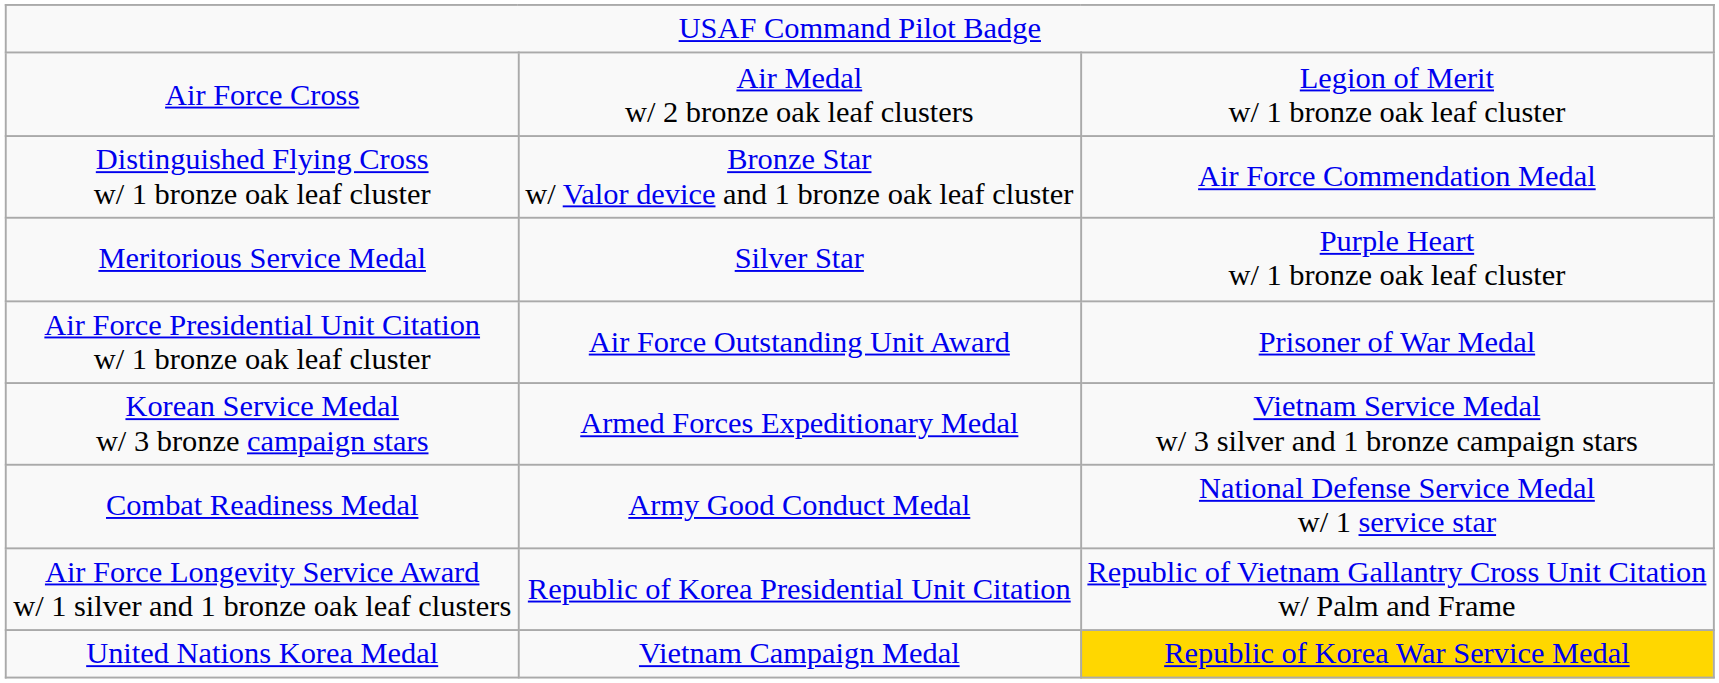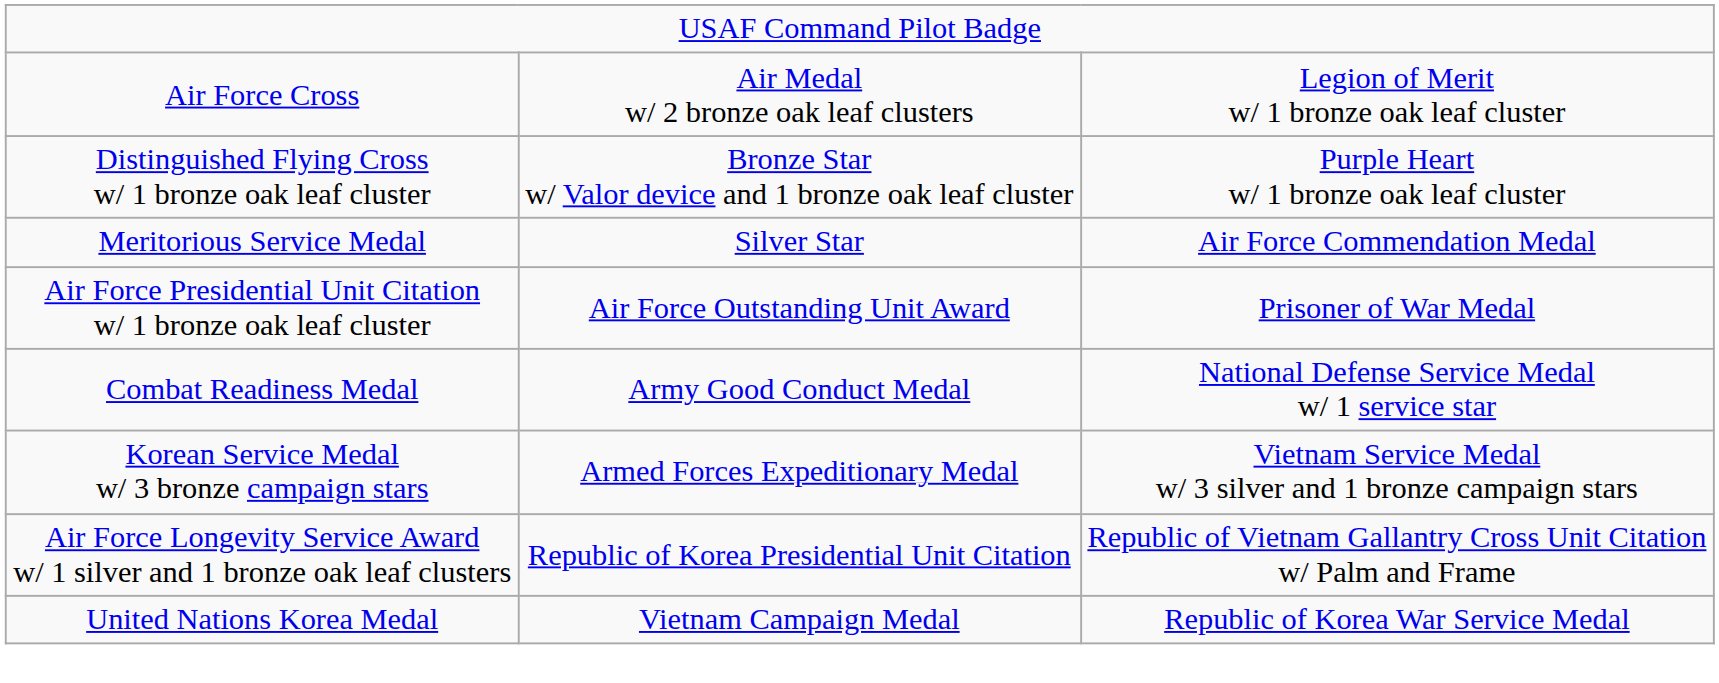 <table class="wikitable" style="margin:1em auto; text-align:center;">
 <tr>
 <td colspan="3"><a href='#'>USAF Command Pilot Badge</a></td>
 </tr>
 <tr>
 <td><a href='#'>Air Force Cross</a></td>
 <td><a href='#'>Air Medal</a><br>w/ 2 bronze oak leaf clusters</td>
 <td><a href='#'>Legion of Merit</a><br>w/ 1 bronze oak leaf cluster</td>
 </tr>
 <tr>
 <td><a href='#'>Distinguished Flying Cross</a><br> w/ 1 bronze oak leaf cluster</td>
 <td><a href='#'>Bronze Star</a><br>w/ <a href='#'>Valor device</a> and 1 bronze oak leaf cluster</td>
-<td><a href='#'>Air Force Commendation Medal</a></td>
+<td><a href='#'>Purple Heart</a><br>w/ 1 bronze oak leaf cluster</td>
 </tr>
 <tr>
 <td><a href='#'>Meritorious Service Medal</a></td>
 <td><a href='#'>Silver Star</a></td>
-<td><a href='#'>Purple Heart</a><br>w/ 1 bronze oak leaf cluster</td>
+<td><a href='#'>Air Force Commendation Medal</a></td>
 </tr>
 <tr>
 <td><a href='#'>Air Force Presidential Unit Citation</a><br>w/ 1 bronze oak leaf cluster</td>
 <td><a href='#'>Air Force Outstanding Unit Award</a></td>
 <td><a href='#'>Prisoner of War Medal</a></td>
 </tr>
 <tr>
+<td><a href='#'>Combat Readiness Medal</a></td>
+<td><a href='#'>Army Good Conduct Medal</a></td>
+<td><a href='#'>National Defense Service Medal</a><br>w/ 1 <a href='#'>service star</a></td>
+</tr>
+<tr>
 <td><a href='#'>Korean Service Medal</a><br>w/ 3 bronze <a href='#'>campaign stars</a></td>
 <td><a href='#'>Armed Forces Expeditionary Medal</a></td>
 <td><a href='#'>Vietnam Service Medal</a><br>w/ 3 silver and 1 bronze campaign stars</td>
-</tr>
-<tr>
-<td><a href='#'>Combat Readiness Medal</a></td>
-<td><a href='#'>Army Good Conduct Medal</a></td>
-<td><a href='#'>National Defense Service Medal</a><br>w/ 1 <a href='#'>service star</a></td>
 </tr>
 <tr>
 <td><a href='#'>Air Force Longevity Service Award</a><br>w/ 1 silver and 1 bronze oak leaf clusters</td>
 <td><a href='#'>Republic of Korea Presidential Unit Citation</a></td>
 <td><a href='#'>Republic of Vietnam Gallantry Cross Unit Citation</a><br>w/ Palm and Frame</td>
 </tr>
 <tr>
 <td><a href='#'>United Nations Korea Medal</a></td>
 <td><a href='#'>Vietnam Campaign Medal</a></td>
-<td style="background: gold;"><a href='#'>Republic of Korea War Service Medal</a></td>
+<td><a href='#'>Republic of Korea War Service Medal</a></td>
 </tr>
 </table>
